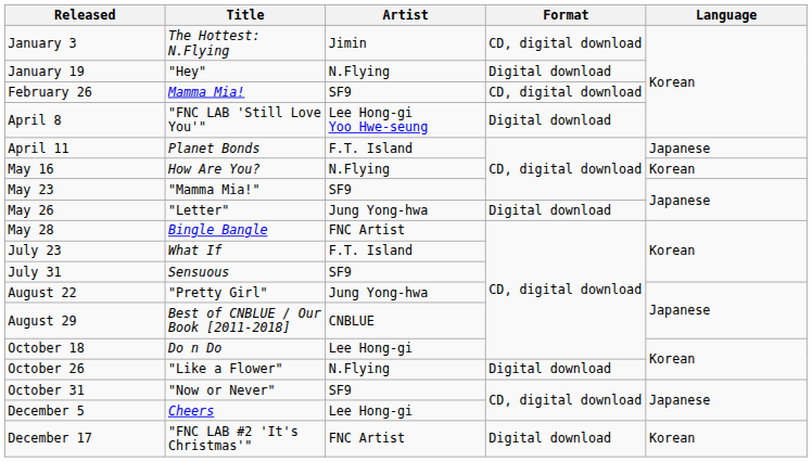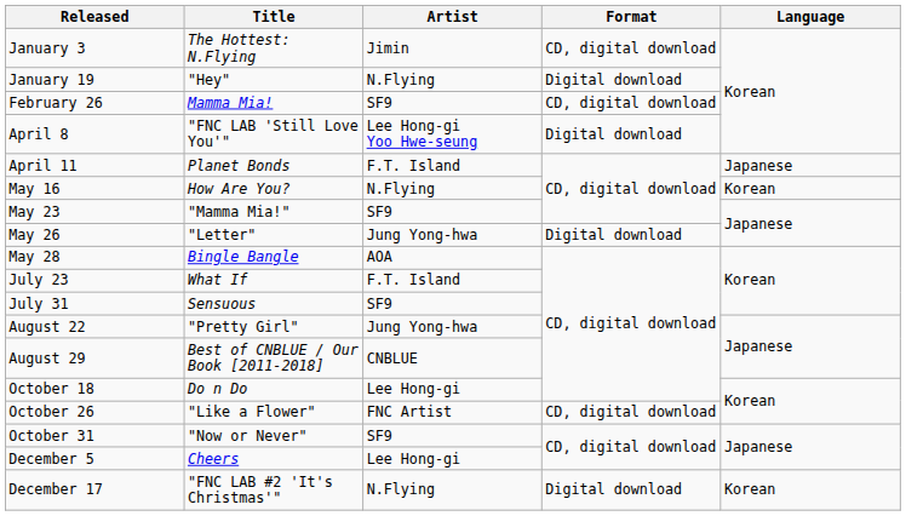 <table class="wikitable sortable" align="left center" style="width:65%;">
 <tr>
 <th style="width:20%;">Released</th>
 <th style="width:20%;">Title</th>
 <th style="width:20%;">Artist</th>
 <th style="width:20%;">Format</th>
 <th style="width:20%;">Language</th>
 </tr>
 <tr>
 <td>January 3</td>
 <td><em>The Hottest: N.Flying</em></td>
 <td>Jimin</td>
 <td>CD, digital download</td>
 <td rowspan="4">Korean</td>
 </tr>
 <tr>
 <td>January 19</td>
 <td>"Hey"</td>
 <td>N.Flying</td>
 <td>Digital download</td>
 </tr>
 <tr>
 <td>February 26</td>
 <td><em><a href='#'>Mamma Mia!</a></em></td>
 <td>SF9</td>
 <td>CD, digital download</td>
 </tr>
 <tr>
 <td>April 8</td>
 <td>"FNC LAB 'Still Love You'"</td>
 <td>Lee Hong-gi <br> <a href='#'>Yoo Hwe-seung</a></td>
 <td>Digital download</td>
 </tr>
 <tr>
 <td>April 11</td>
 <td><em>Planet Bonds</em></td>
 <td>F.T. Island</td>
 <td rowspan="3">CD, digital download</td>
 <td>Japanese</td>
 </tr>
 <tr>
 <td>May 16</td>
 <td><em>How Are You?</em></td>
 <td>N.Flying</td>
 <td>Korean</td>
 </tr>
 <tr>
 <td>May 23</td>
 <td>"Mamma Mia!"</td>
 <td>SF9</td>
 <td rowspan="2">Japanese</td>
 </tr>
 <tr>
 <td>May 26</td>
 <td>"Letter"</td>
 <td>Jung Yong-hwa</td>
 <td>Digital download</td>
 </tr>
 <tr>
 <td>May 28</td>
 <td><em><a href='#'>Bingle Bangle</a></em></td>
-<td>FNC Artist</td>
+<td>AOA</td>
 <td rowspan="6">CD, digital download</td>
 <td rowspan="3">Korean</td>
 </tr>
 <tr>
 <td>July 23</td>
 <td><em>What If</em></td>
 <td>F.T. Island</td>
 </tr>
 <tr>
 <td>July 31</td>
 <td><em>Sensuous</em></td>
 <td>SF9</td>
 </tr>
 <tr>
 <td>August 22</td>
 <td>"Pretty Girl"</td>
 <td>Jung Yong-hwa</td>
 <td rowspan="2">Japanese</td>
 </tr>
 <tr>
 <td>August 29</td>
 <td><em>Best of CNBLUE / Our Book [2011-2018]</em></td>
 <td>CNBLUE</td>
 </tr>
 <tr>
 <td>October 18</td>
 <td><em>Do n Do</em></td>
 <td>Lee Hong-gi</td>
 <td rowspan="2">Korean</td>
 </tr>
 <tr>
 <td>October 26</td>
 <td>"Like a Flower"</td>
-<td>N.Flying</td>
-<td>Digital download</td>
+<td>FNC Artist</td>
+<td>CD, digital download</td>
 </tr>
 <tr>
 <td>October 31</td>
 <td>"Now or Never"</td>
 <td>SF9</td>
 <td rowspan="2">CD, digital download</td>
 <td rowspan="2">Japanese</td>
 </tr>
 <tr>
 <td>December 5</td>
 <td><em><a href='#'>Cheers</a></em></td>
 <td>Lee Hong-gi</td>
 </tr>
 <tr>
 <td>December 17</td>
 <td>"FNC LAB #2 'It's Christmas'"</td>
-<td>FNC Artist</td>
+<td>N.Flying</td>
 <td>Digital download</td>
 <td>Korean</td>
 </tr>
 </table>
